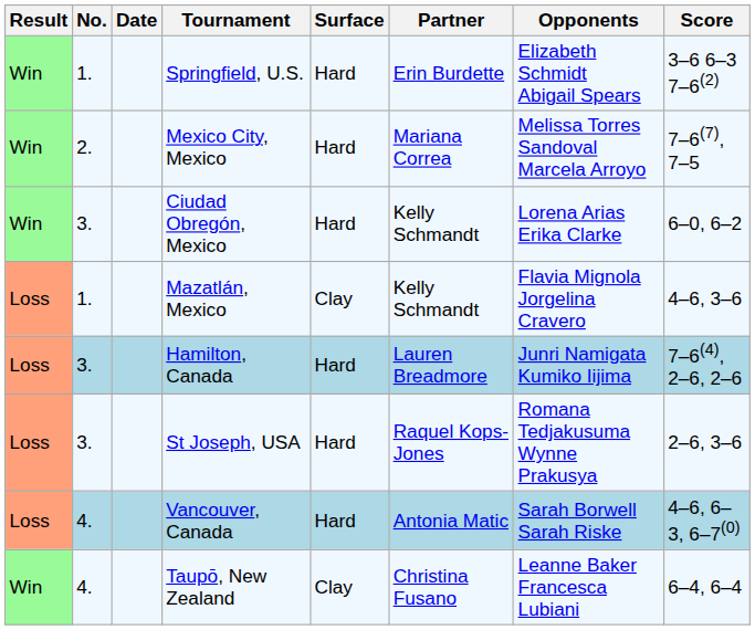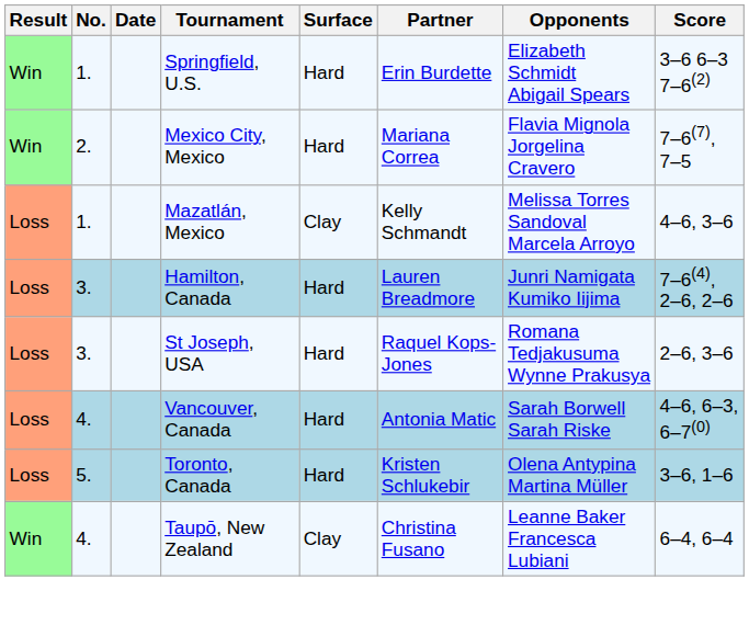 <table class="sortable wikitable" style=font-size:97%>
 <tr>
 <th>Result</th>
 <th>No.</th>
 <th>Date</th>
 <th>Tournament</th>
 <th>Surface</th>
 <th>Partner</th>
 <th>Opponents</th>
 <th>Score</th>
 </tr>
 <tr style="background:#f0f8ff;">
 <td style="background:#98fb98;">Win</td>
 <td>1.</td>
 <td></td>
 <td><a href='#'>Springfield</a>, U.S.</td>
 <td>Hard</td>
 <td> <a href='#'>Erin Burdette</a></td>
 <td> <a href='#'>Elizabeth Schmidt</a><br> <a href='#'>Abigail Spears</a></td>
 <td>3–6 6–3 7–6<sup>(2)</sup></td>
 </tr>
 <tr style="background:#f0f8ff;">
 <td style="background:#98fb98;">Win</td>
 <td>2.</td>
 <td></td>
 <td><a href='#'>Mexico City</a>, Mexico</td>
 <td>Hard</td>
 <td> <a href='#'>Mariana Correa</a></td>
-<td> <a href='#'>Melissa Torres Sandoval</a> <br>  <a href='#'>Marcela Arroyo</a></td>
+<td> <a href='#'>Flavia Mignola</a> <br>  <a href='#'>Jorgelina Cravero</a></td>
 <td>7–6<sup>(7)</sup>, 7–5</td>
-</tr>
-<tr style="background:#f0f8ff;">
-<td style="background:#98fb98;">Win</td>
-<td>3.</td>
-<td></td>
-<td><a href='#'>Ciudad Obregón</a>, Mexico</td>
-<td>Hard</td>
-<td> Kelly Schmandt</td>
-<td> <a href='#'>Lorena Arias</a> <br>  <a href='#'>Erika Clarke</a></td>
-<td>6–0, 6–2</td>
 </tr>
 <tr style="background:#f0f8ff;">
 <td style="background:#ffa07a;">Loss</td>
 <td>1.</td>
 <td></td>
 <td><a href='#'>Mazatlán</a>, Mexico</td>
 <td>Clay</td>
 <td> Kelly Schmandt</td>
-<td> <a href='#'>Flavia Mignola</a> <br>  <a href='#'>Jorgelina Cravero</a></td>
+<td> <a href='#'>Melissa Torres Sandoval</a> <br>  <a href='#'>Marcela Arroyo</a></td>
 <td>4–6, 3–6</td>
 </tr>
 <tr style="background:lightblue;">
 <td style="background:#ffa07a;">Loss</td>
 <td>3.</td>
 <td></td>
 <td><a href='#'>Hamilton</a>, Canada</td>
 <td>Hard</td>
 <td> <a href='#'>Lauren Breadmore</a></td>
 <td> <a href='#'>Junri Namigata</a> <br>  <a href='#'>Kumiko Iijima</a></td>
 <td>7–6<sup>(4)</sup>, 2–6, 2–6</td>
 </tr>
 <tr style="background:#f0f8ff;">
 <td style="background:#ffa07a;">Loss</td>
 <td>3.</td>
 <td></td>
 <td><a href='#'>St Joseph</a>, USA</td>
 <td>Hard</td>
 <td> <a href='#'>Raquel Kops-Jones</a></td>
 <td> <a href='#'>Romana Tedjakusuma</a> <br>  <a href='#'>Wynne Prakusya</a></td>
 <td>2–6, 3–6</td>
 </tr>
 <tr bgcolor="lightblue">
 <td style="background:#ffa07a;">Loss</td>
 <td>4.</td>
 <td></td>
 <td><a href='#'>Vancouver</a>, Canada</td>
 <td>Hard</td>
 <td> <a href='#'>Antonia Matic</a></td>
 <td> <a href='#'>Sarah Borwell</a> <br>  <a href='#'>Sarah Riske</a></td>
 <td>4–6, 6–3, 6–7<sup>(0)</sup></td>
 </tr>
+<tr style="background:lightblue;">
+<td style="background:#ffa07a;">Loss</td>
+<td>5.</td>
+<td></td>
+<td><a href='#'>Toronto</a>, Canada</td>
+<td>Hard</td>
+<td> <a href='#'>Kristen Schlukebir</a></td>
+<td> <a href='#'>Olena Antypina</a><br> <a href='#'>Martina Müller</a></td>
+<td>3–6, 1–6</td>
+</tr>
 <tr style="background:#f0f8ff;">
 <td style="background:#98fb98;">Win</td>
 <td>4.</td>
 <td></td>
 <td><a href='#'>Taupō</a>, New Zealand</td>
 <td>Clay</td>
 <td> <a href='#'>Christina Fusano</a></td>
 <td> <a href='#'>Leanne Baker</a><br> <a href='#'>Francesca Lubiani</a></td>
 <td>6–4, 6–4</td>
 </tr>
 </table>
